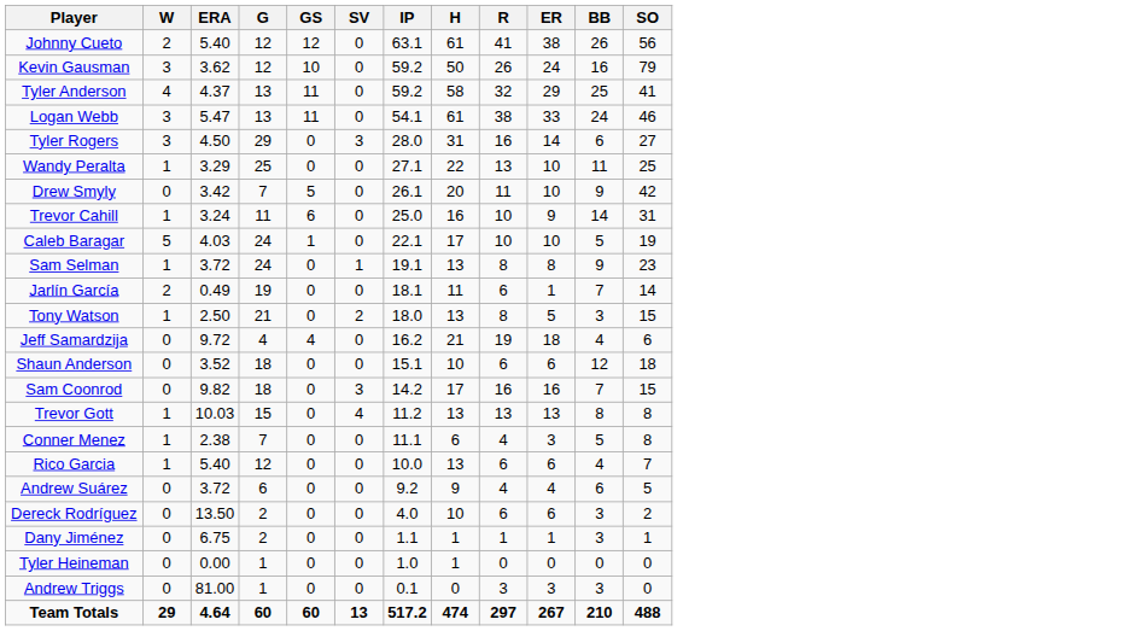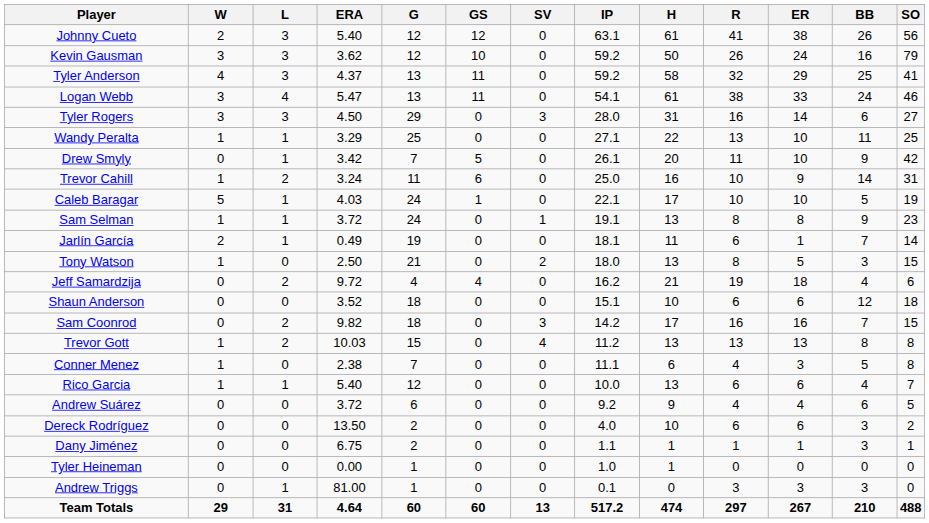 <table class=wikitable style="text-align:center">
 <tr>
 <th bgcolor=#DDDDFF; width="20%">Player</th>
 <th bgcolor=#DDDDFF; width="7%">W</th>
+<th bgcolor=#DDDDFF; width="7%">L</th>
 <th bgcolor=#DDDDFF; width="7%">ERA</th>
 <th bgcolor=#DDDDFF; width="7%">G</th>
 <th bgcolor=#DDDDFF; width="7%">GS</th>
 <th bgcolor=#DDDDFF; width="7%">SV</th>
 <th bgcolor=#DDDDFF; width="7%">IP</th>
 <th bgcolor=#DDDDFF; width="7%">H</th>
 <th bgcolor=#DDDDFF; width="7%">R</th>
 <th bgcolor=#DDDDFF; width="7%">ER</th>
 <th bgcolor=#DDDDFF; width="7%">BB</th>
 <th bgcolor=#DDDDFF; width="7%">SO</th>
 </tr>
 <tr>
 <td><a href='#'>Johnny Cueto</a></td>
 <td>2</td>
+<td>3</td>
 <td>5.40</td>
 <td>12</td>
 <td>12</td>
 <td>0</td>
 <td>63.1</td>
 <td>61</td>
 <td>41</td>
 <td>38</td>
 <td>26</td>
 <td>56</td>
 </tr>
 <tr>
 <td><a href='#'>Kevin Gausman</a></td>
+<td>3</td>
 <td>3</td>
 <td>3.62</td>
 <td>12</td>
 <td>10</td>
 <td>0</td>
 <td>59.2</td>
 <td>50</td>
 <td>26</td>
 <td>24</td>
 <td>16</td>
 <td>79</td>
 </tr>
 <tr>
 <td><a href='#'>Tyler Anderson</a></td>
 <td>4</td>
+<td>3</td>
 <td>4.37</td>
 <td>13</td>
 <td>11</td>
 <td>0</td>
 <td>59.2</td>
 <td>58</td>
 <td>32</td>
 <td>29</td>
 <td>25</td>
 <td>41</td>
 </tr>
 <tr>
 <td><a href='#'>Logan Webb</a></td>
 <td>3</td>
+<td>4</td>
 <td>5.47</td>
 <td>13</td>
 <td>11</td>
 <td>0</td>
 <td>54.1</td>
 <td>61</td>
 <td>38</td>
 <td>33</td>
 <td>24</td>
 <td>46</td>
 </tr>
 <tr>
 <td><a href='#'>Tyler Rogers</a></td>
+<td>3</td>
 <td>3</td>
 <td>4.50</td>
 <td>29</td>
 <td>0</td>
 <td>3</td>
 <td>28.0</td>
 <td>31</td>
 <td>16</td>
 <td>14</td>
 <td>6</td>
 <td>27</td>
 </tr>
 <tr>
 <td><a href='#'>Wandy Peralta</a></td>
 <td>1</td>
+<td>1</td>
 <td>3.29</td>
 <td>25</td>
 <td>0</td>
 <td>0</td>
 <td>27.1</td>
 <td>22</td>
 <td>13</td>
 <td>10</td>
 <td>11</td>
 <td>25</td>
 </tr>
 <tr>
 <td><a href='#'>Drew Smyly</a></td>
 <td>0</td>
+<td>1</td>
 <td>3.42</td>
 <td>7</td>
 <td>5</td>
 <td>0</td>
 <td>26.1</td>
 <td>20</td>
 <td>11</td>
 <td>10</td>
 <td>9</td>
 <td>42</td>
 </tr>
 <tr>
 <td><a href='#'>Trevor Cahill</a></td>
 <td>1</td>
+<td>2</td>
 <td>3.24</td>
 <td>11</td>
 <td>6</td>
 <td>0</td>
 <td>25.0</td>
 <td>16</td>
 <td>10</td>
 <td>9</td>
 <td>14</td>
 <td>31</td>
 </tr>
 <tr>
 <td><a href='#'>Caleb Baragar</a></td>
 <td>5</td>
+<td>1</td>
 <td>4.03</td>
 <td>24</td>
 <td>1</td>
 <td>0</td>
 <td>22.1</td>
 <td>17</td>
 <td>10</td>
 <td>10</td>
 <td>5</td>
 <td>19</td>
 </tr>
 <tr>
 <td><a href='#'>Sam Selman</a></td>
+<td>1</td>
 <td>1</td>
 <td>3.72</td>
 <td>24</td>
 <td>0</td>
 <td>1</td>
 <td>19.1</td>
 <td>13</td>
 <td>8</td>
 <td>8</td>
 <td>9</td>
 <td>23</td>
 </tr>
 <tr>
 <td><a href='#'>Jarlín García</a></td>
 <td>2</td>
+<td>1</td>
 <td>0.49</td>
 <td>19</td>
 <td>0</td>
 <td>0</td>
 <td>18.1</td>
 <td>11</td>
 <td>6</td>
 <td>1</td>
 <td>7</td>
 <td>14</td>
 </tr>
 <tr>
 <td><a href='#'>Tony Watson</a></td>
 <td>1</td>
+<td>0</td>
 <td>2.50</td>
 <td>21</td>
 <td>0</td>
 <td>2</td>
 <td>18.0</td>
 <td>13</td>
 <td>8</td>
 <td>5</td>
 <td>3</td>
 <td>15</td>
 </tr>
 <tr>
 <td><a href='#'>Jeff Samardzija</a></td>
 <td>0</td>
+<td>2</td>
 <td>9.72</td>
 <td>4</td>
 <td>4</td>
 <td>0</td>
 <td>16.2</td>
 <td>21</td>
 <td>19</td>
 <td>18</td>
 <td>4</td>
 <td>6</td>
 </tr>
 <tr>
 <td><a href='#'>Shaun Anderson</a></td>
+<td>0</td>
 <td>0</td>
 <td>3.52</td>
 <td>18</td>
 <td>0</td>
 <td>0</td>
 <td>15.1</td>
 <td>10</td>
 <td>6</td>
 <td>6</td>
 <td>12</td>
 <td>18</td>
 </tr>
 <tr>
 <td><a href='#'>Sam Coonrod</a></td>
 <td>0</td>
+<td>2</td>
 <td>9.82</td>
 <td>18</td>
 <td>0</td>
 <td>3</td>
 <td>14.2</td>
 <td>17</td>
 <td>16</td>
 <td>16</td>
 <td>7</td>
 <td>15</td>
 </tr>
 <tr>
 <td><a href='#'>Trevor Gott</a></td>
 <td>1</td>
+<td>2</td>
 <td>10.03</td>
 <td>15</td>
 <td>0</td>
 <td>4</td>
 <td>11.2</td>
 <td>13</td>
 <td>13</td>
 <td>13</td>
 <td>8</td>
 <td>8</td>
 </tr>
 <tr>
 <td><a href='#'>Conner Menez</a></td>
 <td>1</td>
+<td>0</td>
 <td>2.38</td>
 <td>7</td>
 <td>0</td>
 <td>0</td>
 <td>11.1</td>
 <td>6</td>
 <td>4</td>
 <td>3</td>
 <td>5</td>
 <td>8</td>
 </tr>
 <tr>
 <td><a href='#'>Rico Garcia</a></td>
+<td>1</td>
 <td>1</td>
 <td>5.40</td>
 <td>12</td>
 <td>0</td>
 <td>0</td>
 <td>10.0</td>
 <td>13</td>
 <td>6</td>
 <td>6</td>
 <td>4</td>
 <td>7</td>
 </tr>
 <tr>
 <td><a href='#'>Andrew Suárez</a></td>
 <td>0</td>
+<td>0</td>
 <td>3.72</td>
 <td>6</td>
 <td>0</td>
 <td>0</td>
 <td>9.2</td>
 <td>9</td>
 <td>4</td>
 <td>4</td>
 <td>6</td>
 <td>5</td>
 </tr>
 <tr>
 <td><a href='#'>Dereck Rodríguez</a></td>
+<td>0</td>
 <td>0</td>
 <td>13.50</td>
 <td>2</td>
 <td>0</td>
 <td>0</td>
 <td>4.0</td>
 <td>10</td>
 <td>6</td>
 <td>6</td>
 <td>3</td>
 <td>2</td>
 </tr>
 <tr>
 <td><a href='#'>Dany Jiménez</a></td>
 <td>0</td>
+<td>0</td>
 <td>6.75</td>
 <td>2</td>
 <td>0</td>
 <td>0</td>
 <td>1.1</td>
 <td>1</td>
 <td>1</td>
 <td>1</td>
 <td>3</td>
 <td>1</td>
 </tr>
 <tr>
 <td><a href='#'>Tyler Heineman</a></td>
+<td>0</td>
 <td>0</td>
 <td>0.00</td>
 <td>1</td>
 <td>0</td>
 <td>0</td>
 <td>1.0</td>
 <td>1</td>
 <td>0</td>
 <td>0</td>
 <td>0</td>
 <td>0</td>
 </tr>
 <tr>
 <td><a href='#'>Andrew Triggs</a></td>
 <td>0</td>
+<td>1</td>
 <td>81.00</td>
 <td>1</td>
 <td>0</td>
 <td>0</td>
 <td>0.1</td>
 <td>0</td>
 <td>3</td>
 <td>3</td>
 <td>3</td>
 <td>0</td>
 </tr>
 <tr>
 <td><strong>Team Totals</strong></td>
 <td><strong>29</strong></td>
+<td><strong>31</strong></td>
 <td><strong>4.64</strong></td>
 <td><strong>60</strong></td>
 <td><strong>60</strong></td>
 <td><strong>13</strong></td>
 <td><strong>517.2</strong></td>
 <td><strong>474</strong></td>
 <td><strong>297</strong></td>
 <td><strong>267</strong></td>
 <td><strong>210</strong></td>
 <td><strong>488</strong></td>
 </tr>
 </table>
